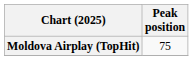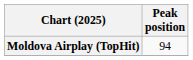 <table class="wikitable plainrowheaders" style="text-align:center">
 <tr>
 <th scope="col">Chart (2025)</th>
 <th scope="col">Peak<br>position</th>
 </tr>
 <tr>
 <th scope="row">Moldova Airplay (TopHit)</th>
-<td>75</td>
+<td>94</td>
 </tr>
 <tr>
 </tr>
 </table>
